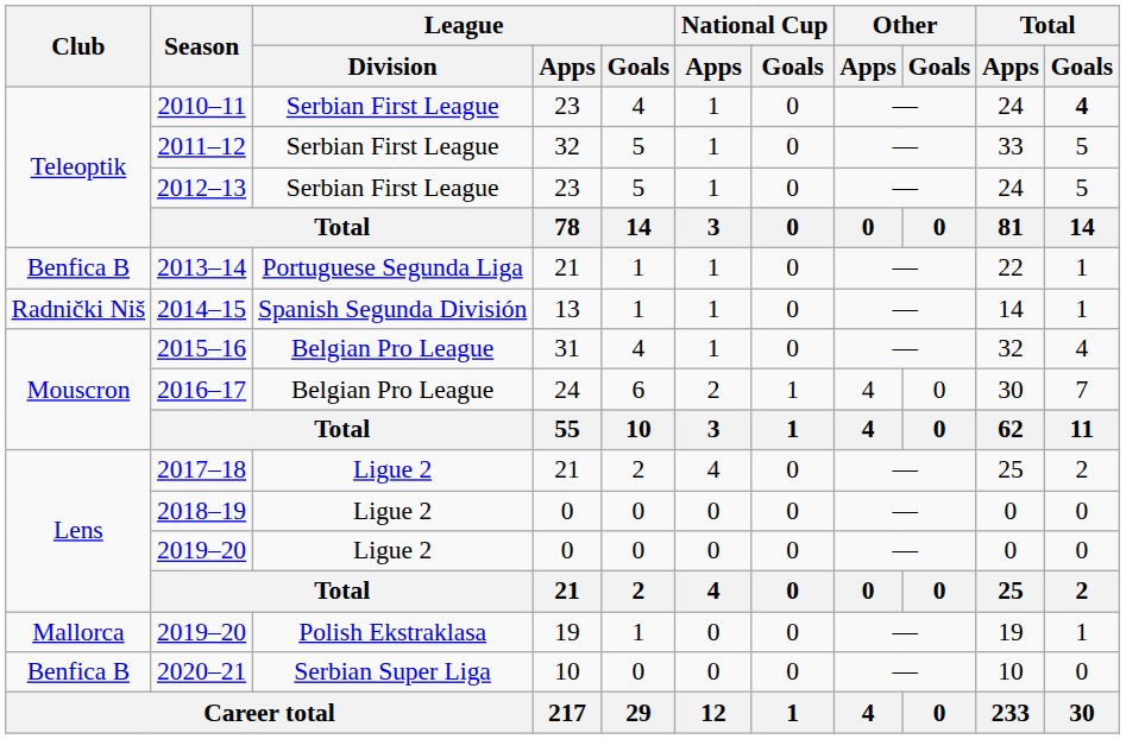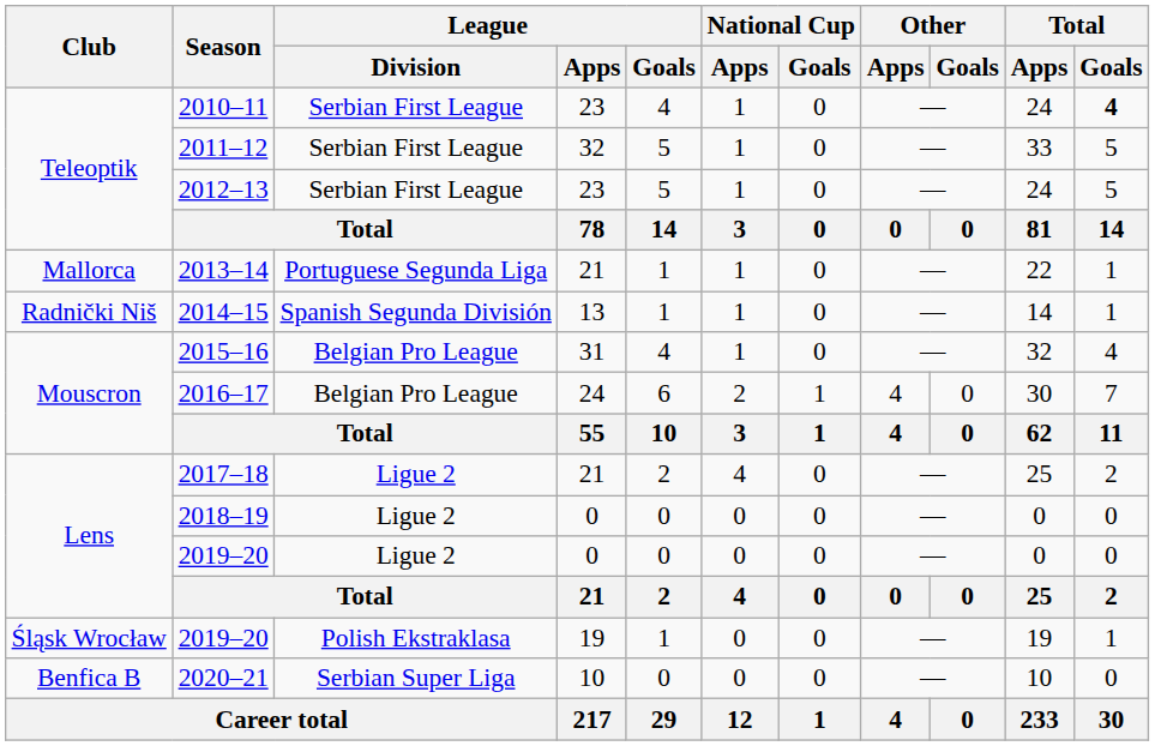 <table class="wikitable" style="text-align:center" ,>
 <tr>
 <th rowspan="2">Club</th>
 <th rowspan="2">Season</th>
 <th colspan="3">League</th>
 <th colspan="2">National Cup</th>
 <th colspan="2">Other</th>
 <th colspan="2">Total</th>
 </tr>
 <tr>
 <th>Division</th>
 <th>Apps</th>
 <th>Goals</th>
 <th>Apps</th>
 <th>Goals</th>
 <th>Apps</th>
 <th>Goals</th>
 <th>Apps</th>
 <th>Goals</th>
 </tr>
 <tr>
 <td rowspan="4"><a href='#'>Teleoptik</a></td>
 <td><a href='#'>2010–11</a></td>
 <td><a href='#'>Serbian First League</a></td>
 <td>23</td>
 <td>4</td>
 <td>1</td>
 <td>0</td>
 <td colspan="2">—</td>
 <td>24</td>
 <td><strong>4</strong></td>
 </tr>
 <tr>
 <td><a href='#'>2011–12</a></td>
 <td>Serbian First League</td>
 <td>32</td>
 <td>5</td>
 <td>1</td>
 <td>0</td>
 <td colspan="2">—</td>
 <td>33</td>
 <td>5</td>
 </tr>
 <tr>
 <td><a href='#'>2012–13</a></td>
 <td>Serbian First League</td>
 <td>23</td>
 <td>5</td>
 <td>1</td>
 <td>0</td>
 <td colspan="2">—</td>
 <td>24</td>
 <td>5</td>
 </tr>
 <tr>
 <th colspan="2">Total</th>
 <th>78</th>
 <th>14</th>
 <th>3</th>
 <th>0</th>
 <th>0</th>
 <th>0</th>
 <th>81</th>
 <th>14</th>
 </tr>
 <tr>
-<td><a href='#'>Benfica B</a></td>
+<td><a href='#'>Mallorca</a></td>
 <td><a href='#'>2013–14</a></td>
 <td><a href='#'>Portuguese Segunda Liga</a></td>
 <td>21</td>
 <td>1</td>
 <td>1</td>
 <td>0</td>
 <td colspan="2">—</td>
 <td>22</td>
 <td>1</td>
 </tr>
 <tr>
 <td><a href='#'>Radnički Niš</a></td>
 <td><a href='#'>2014–15</a></td>
 <td><a href='#'>Spanish Segunda División</a></td>
 <td>13</td>
 <td>1</td>
 <td>1</td>
 <td>0</td>
 <td colspan="2">—</td>
 <td>14</td>
 <td>1</td>
 </tr>
 <tr>
 <td rowspan="3"><a href='#'>Mouscron</a></td>
 <td><a href='#'>2015–16</a></td>
 <td><a href='#'>Belgian Pro League</a></td>
 <td>31</td>
 <td>4</td>
 <td>1</td>
 <td>0</td>
 <td colspan="2">—</td>
 <td>32</td>
 <td>4</td>
 </tr>
 <tr>
 <td><a href='#'>2016–17</a></td>
 <td>Belgian Pro League</td>
 <td>24</td>
 <td>6</td>
 <td>2</td>
 <td>1</td>
 <td>4</td>
 <td>0</td>
 <td>30</td>
 <td>7</td>
 </tr>
 <tr>
 <th colspan="2">Total</th>
 <th>55</th>
 <th>10</th>
 <th>3</th>
 <th>1</th>
 <th>4</th>
 <th>0</th>
 <th>62</th>
 <th>11</th>
 </tr>
 <tr>
 <td rowspan="4"><a href='#'>Lens</a></td>
 <td><a href='#'>2017–18</a></td>
 <td><a href='#'>Ligue 2</a></td>
 <td>21</td>
 <td>2</td>
 <td>4</td>
 <td>0</td>
 <td colspan="2">—</td>
 <td>25</td>
 <td>2</td>
 </tr>
 <tr>
 <td><a href='#'>2018–19</a></td>
 <td>Ligue 2</td>
 <td>0</td>
 <td>0</td>
 <td>0</td>
 <td>0</td>
 <td colspan="2">—</td>
 <td>0</td>
 <td>0</td>
 </tr>
 <tr>
 <td><a href='#'>2019–20</a></td>
 <td>Ligue 2</td>
 <td>0</td>
 <td>0</td>
 <td>0</td>
 <td>0</td>
 <td colspan="2">—</td>
 <td>0</td>
 <td>0</td>
 </tr>
 <tr>
 <th colspan="2">Total</th>
 <th>21</th>
 <th>2</th>
 <th>4</th>
 <th>0</th>
 <th>0</th>
 <th>0</th>
 <th>25</th>
 <th>2</th>
 </tr>
 <tr>
-<td><a href='#'>Mallorca</a></td>
+<td><a href='#'>Śląsk Wrocław</a></td>
 <td><a href='#'>2019–20</a></td>
 <td><a href='#'>Polish Ekstraklasa</a></td>
 <td>19</td>
 <td>1</td>
 <td>0</td>
 <td>0</td>
 <td colspan="2">—</td>
 <td>19</td>
 <td>1</td>
 </tr>
 <tr>
 <td><a href='#'>Benfica B</a></td>
 <td><a href='#'>2020–21</a></td>
 <td><a href='#'>Serbian Super Liga</a></td>
 <td>10</td>
 <td>0</td>
 <td>0</td>
 <td>0</td>
 <td colspan="2">—</td>
 <td>10</td>
 <td>0</td>
 </tr>
 <tr>
 <th colspan="3">Career total</th>
 <th>217</th>
 <th>29</th>
 <th>12</th>
 <th>1</th>
 <th>4</th>
 <th>0</th>
 <th>233</th>
 <th>30</th>
 </tr>
 </table>
